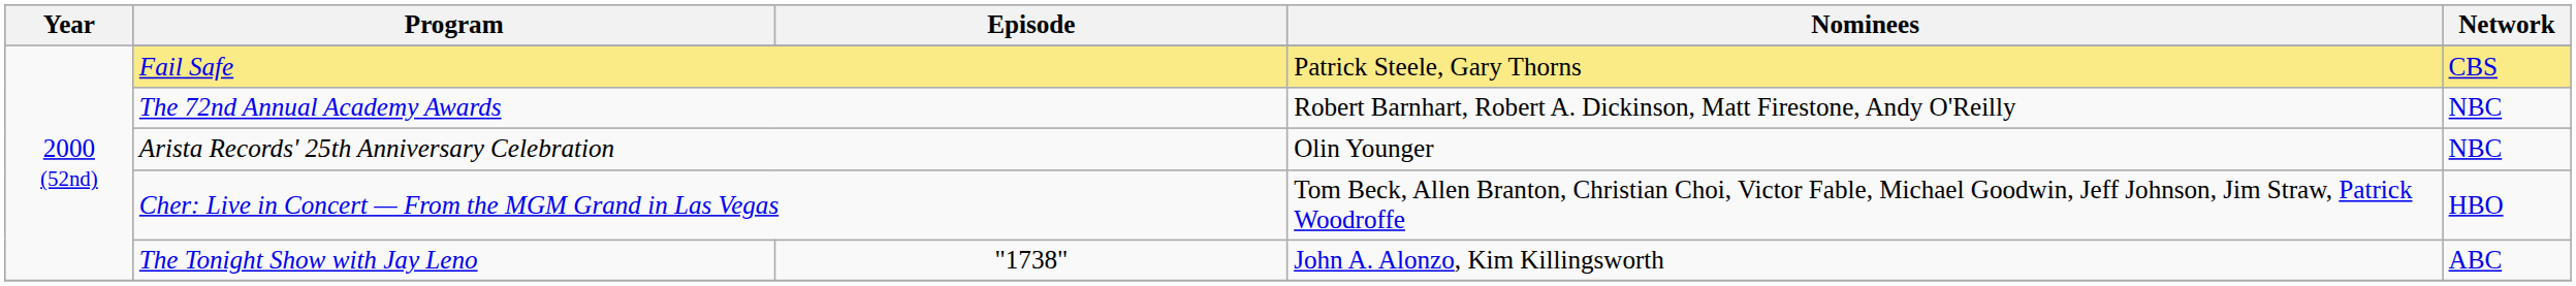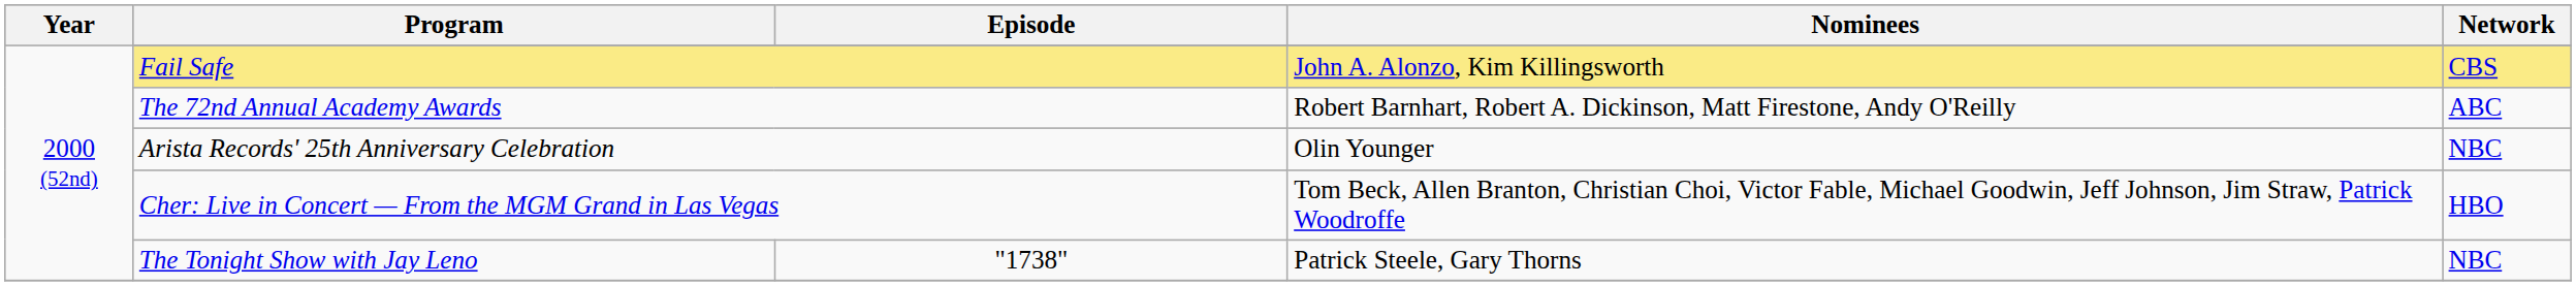 <table class="wikitable" style="width:100%">
 <tr bgcolor="#bebebe">
 <th width="5%">Year</th>
 <th width="25%">Program</th>
 <th width="20%">Episode</th>
 <th width="45%">Nominees</th>
 <th width="5%">Network</th>
 </tr>
 <tr>
 <td rowspan=6 style="text-align:center"><a href='#'>2000</a><br><small><a href='#'>(52nd)</a></small><br></td>
 </tr>
 <tr style="background:#FAEB86">
 <td colspan=2><em><a href='#'>Fail Safe</a></em></td>
-<td>Patrick Steele, Gary Thorns</td>
+<td><a href='#'>John A. Alonzo</a>, Kim Killingsworth</td>
 <td><a href='#'>CBS</a></td>
 </tr>
 <tr>
 <td colspan=2><em><a href='#'>The 72nd Annual Academy Awards</a></em></td>
 <td>Robert Barnhart, Robert A. Dickinson, Matt Firestone, Andy O'Reilly</td>
-<td><a href='#'>NBC</a></td>
+<td><a href='#'>ABC</a></td>
 </tr>
 <tr>
 <td colspan=2><em>Arista Records' 25th Anniversary Celebration</em></td>
 <td>Olin Younger</td>
 <td><a href='#'>NBC</a></td>
 </tr>
 <tr>
 <td colspan=2><em><a href='#'>Cher: Live in Concert — From the MGM Grand in Las Vegas</a></em></td>
 <td>Tom Beck, Allen Branton, Christian Choi, Victor Fable, Michael Goodwin, Jeff Johnson, Jim Straw, <a href='#'>Patrick Woodroffe</a></td>
 <td><a href='#'>HBO</a></td>
 </tr>
 <tr>
 <td><em><a href='#'>The Tonight Show with Jay Leno</a></em></td>
 <td align=center>"1738"</td>
-<td><a href='#'>John A. Alonzo</a>, Kim Killingsworth</td>
-<td><a href='#'>ABC</a></td>
+<td>Patrick Steele, Gary Thorns</td>
+<td><a href='#'>NBC</a></td>
 </tr>
 <tr>
 </tr>
 </table>
